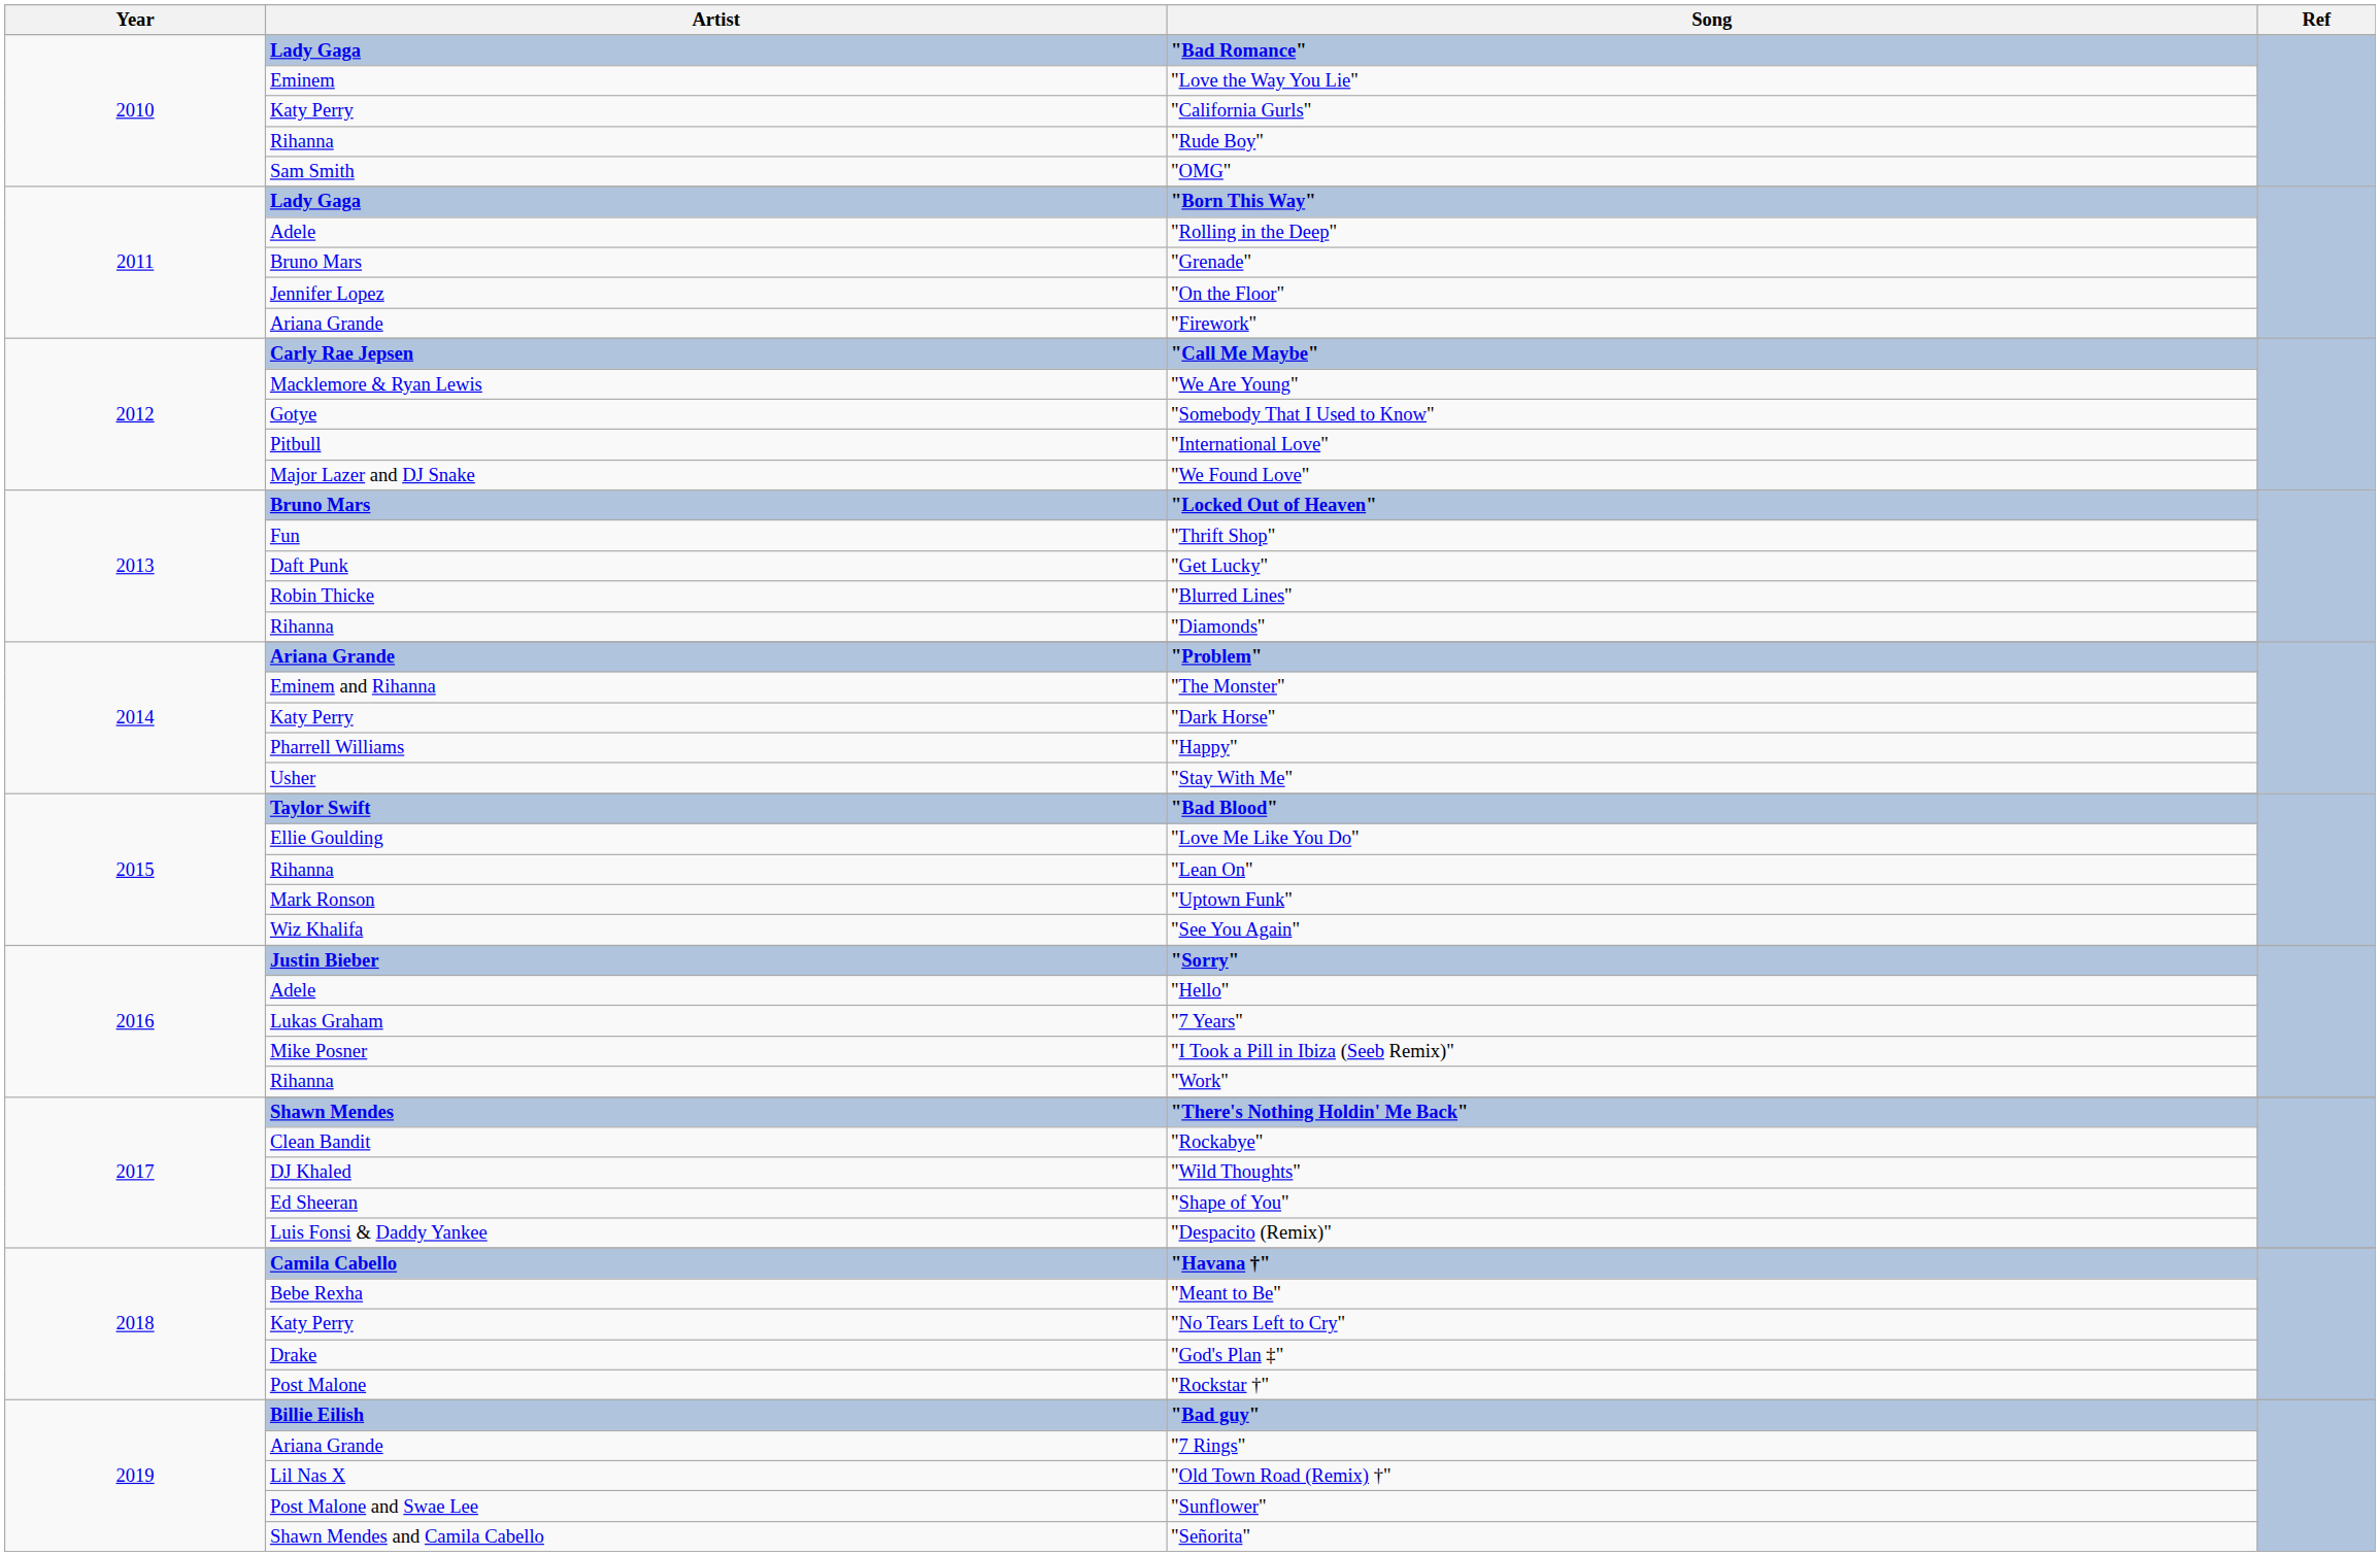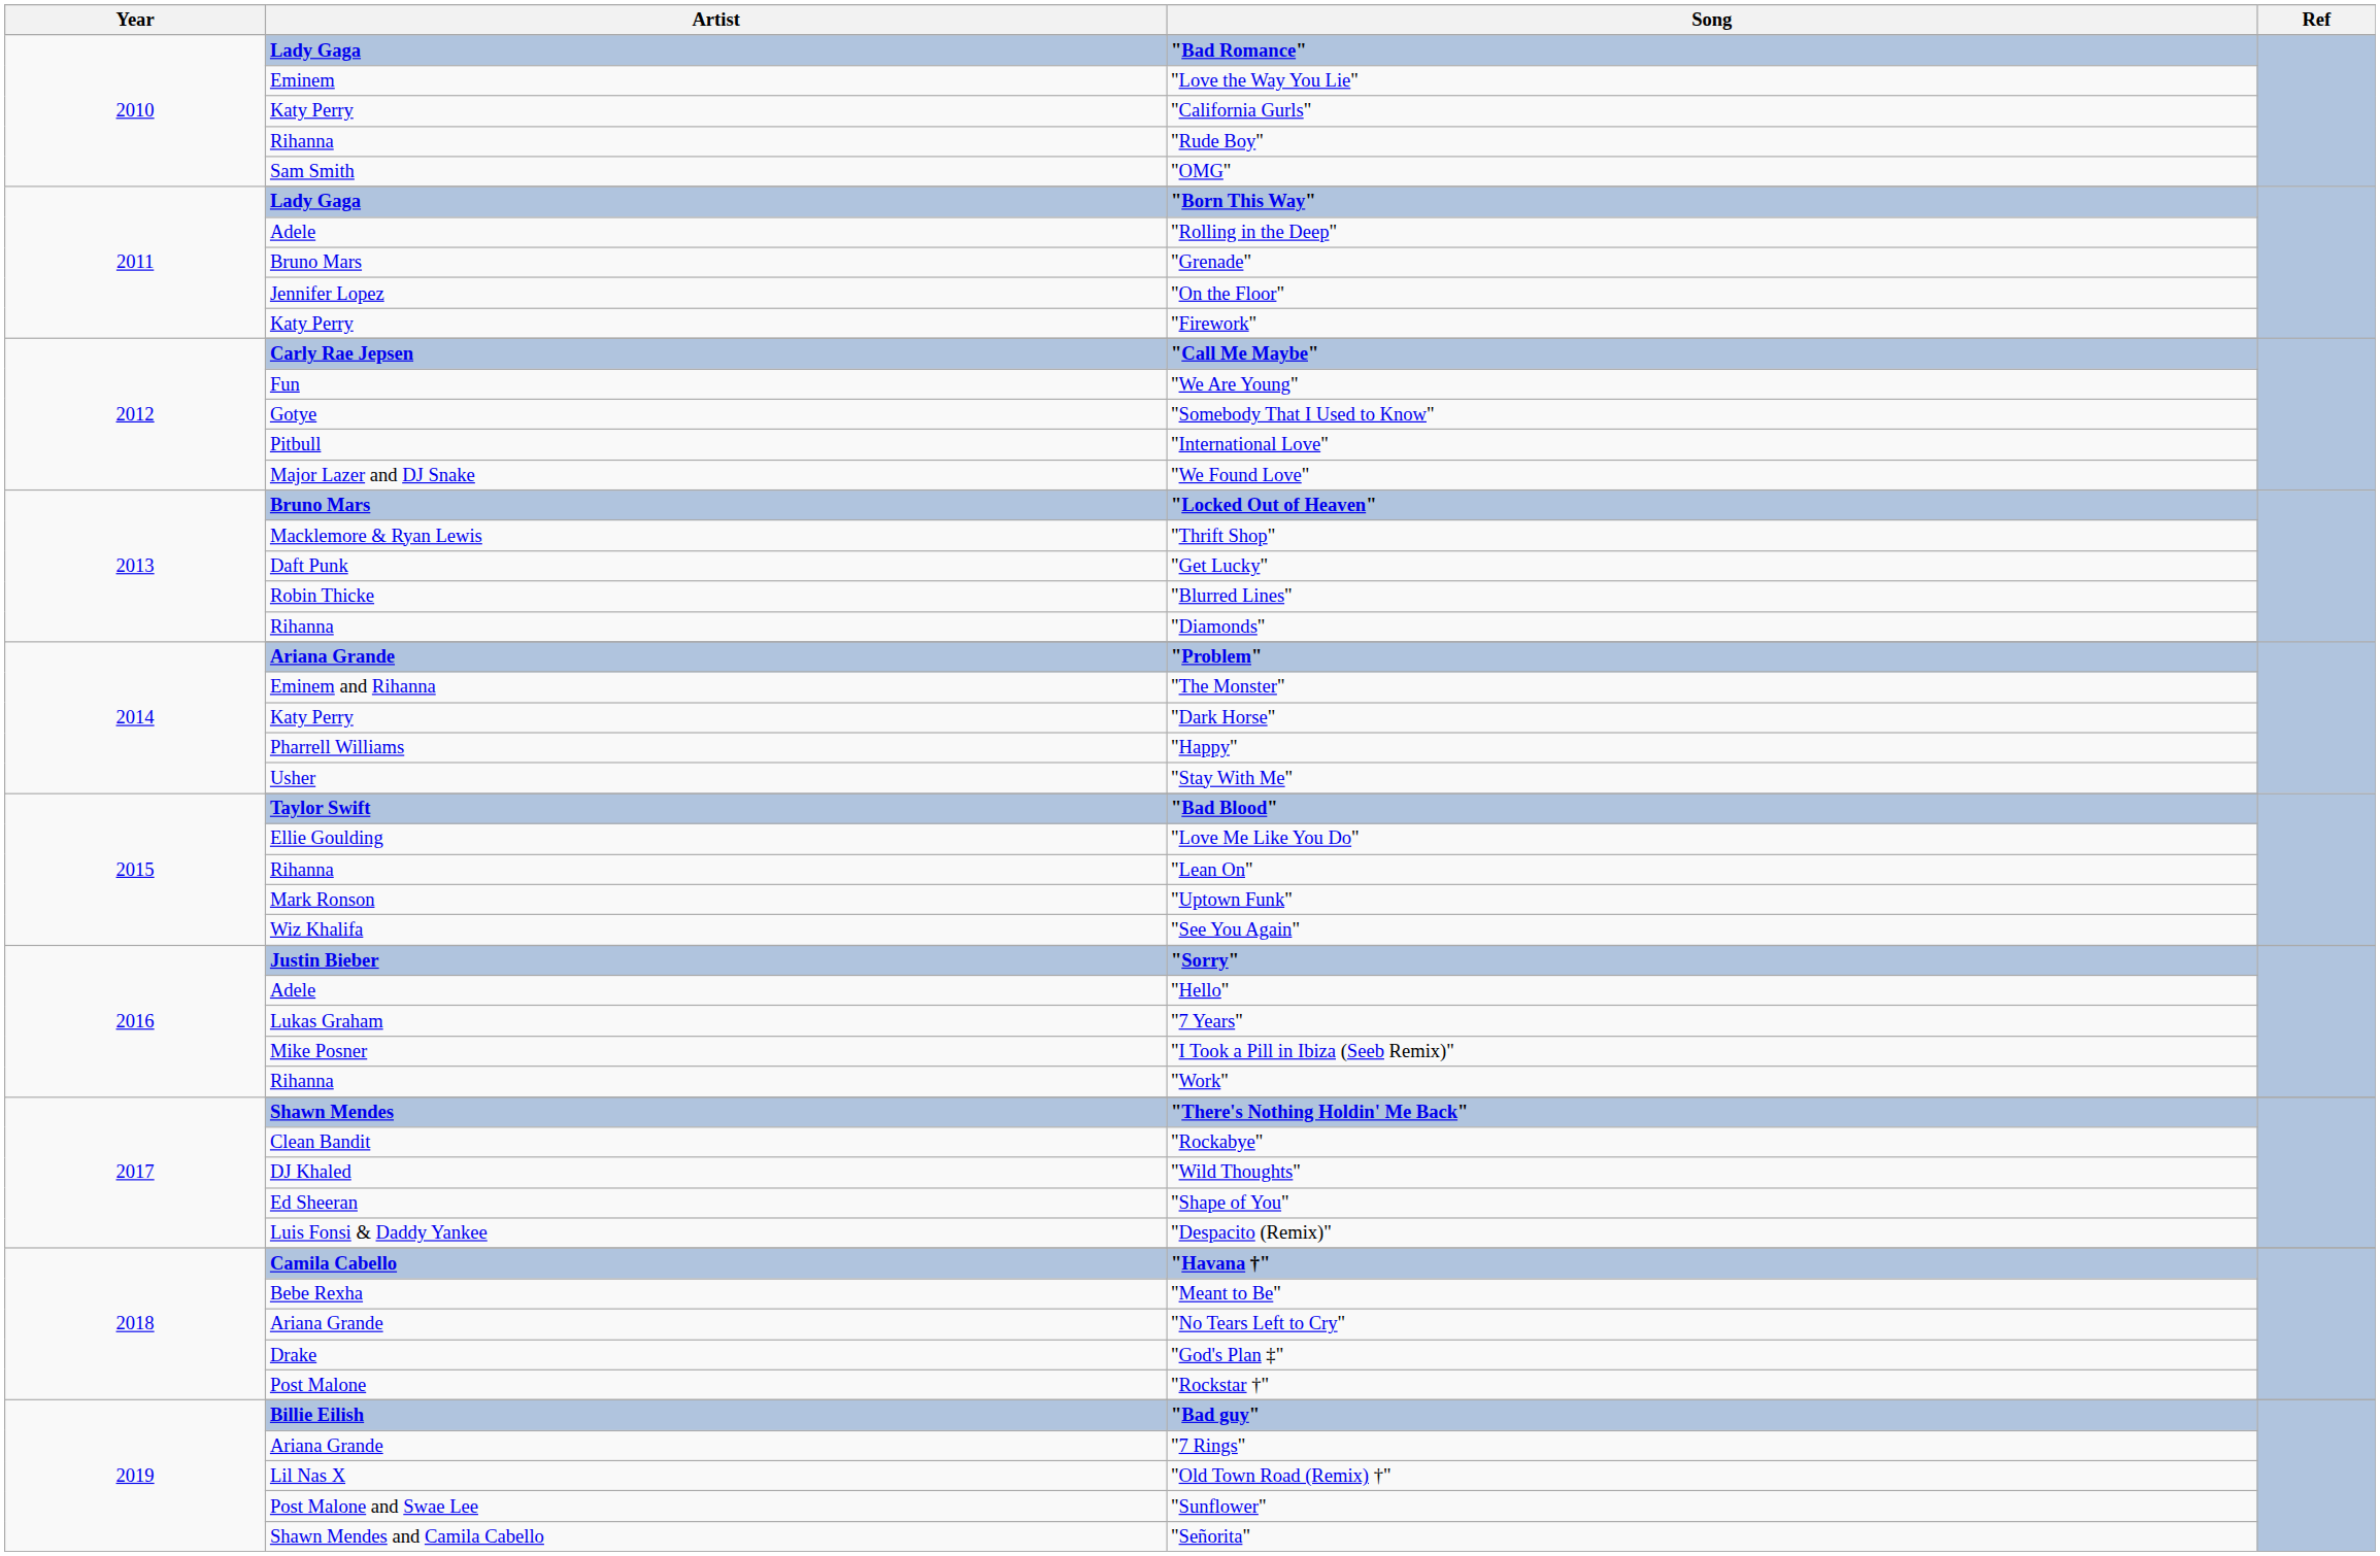 <table class="wikitable" style="width:100%;">
 <tr style="background:#bebebe;">
 <th style="width:11%;">Year</th>
 <th style="width:38%;">Artist</th>
 <th style="width:46%;">Song</th>
 <th style="width:5%;">Ref</th>
 </tr>
 <tr>
 <td rowspan="6" align="center"><a href='#'>2010</a></td>
 </tr>
 <tr style="background:#B0C4DE">
 <td><strong><a href='#'>Lady Gaga</a></strong></td>
 <td><strong>"<a href='#'>Bad Romance</a>"</strong></td>
 <td rowspan="6" align="center"></td>
 </tr>
 <tr>
 <td><a href='#'>Eminem</a> </td>
 <td>"<a href='#'>Love the Way You Lie</a>"</td>
 </tr>
 <tr>
 <td><a href='#'>Katy Perry</a> </td>
 <td>"<a href='#'>California Gurls</a>"</td>
 </tr>
 <tr>
 <td><a href='#'>Rihanna</a></td>
 <td>"<a href='#'>Rude Boy</a>"</td>
 </tr>
 <tr>
 <td><a href='#'>Sam Smith</a></td>
 <td>"<a href='#'>OMG</a>"</td>
 </tr>
 <tr>
 <td rowspan="6" align="center"><a href='#'>2011</a></td>
 </tr>
 <tr style="background:#B0C4DE">
 <td><strong><a href='#'>Lady Gaga</a></strong></td>
 <td><strong>"<a href='#'>Born This Way</a>"</strong></td>
 <td rowspan="6" align="center"></td>
 </tr>
 <tr>
 <td><a href='#'>Adele</a></td>
 <td>"<a href='#'>Rolling in the Deep</a>"</td>
 </tr>
 <tr>
 <td><a href='#'>Bruno Mars</a></td>
 <td>"<a href='#'>Grenade</a>"</td>
 </tr>
 <tr>
 <td><a href='#'>Jennifer Lopez</a> </td>
 <td>"<a href='#'>On the Floor</a>"</td>
 </tr>
 <tr>
-<td><a href='#'>Ariana Grande</a></td>
+<td><a href='#'>Katy Perry</a></td>
 <td>"<a href='#'>Firework</a>"</td>
 </tr>
 <tr>
 <td rowspan="6" align="center"><a href='#'>2012</a></td>
 </tr>
 <tr style="background:#B0C4DE">
 <td><strong><a href='#'>Carly Rae Jepsen</a></strong></td>
 <td><strong>"<a href='#'>Call Me Maybe</a>"</strong></td>
 <td rowspan="6" align="center"></td>
 </tr>
 <tr>
-<td><a href='#'>Macklemore & Ryan Lewis</a> </td>
+<td><a href='#'>Fun</a> </td>
 <td>"<a href='#'>We Are Young</a>"</td>
 </tr>
 <tr>
 <td><a href='#'>Gotye</a> </td>
 <td>"<a href='#'>Somebody That I Used to Know</a>"</td>
 </tr>
 <tr>
 <td><a href='#'>Pitbull</a> </td>
 <td>"<a href='#'>International Love</a>"</td>
 </tr>
 <tr>
 <td><a href='#'>Major Lazer</a>  and <a href='#'>DJ Snake</a> </td>
 <td>"<a href='#'>We Found Love</a>"</td>
 </tr>
 <tr>
 <td rowspan="6" align="center"><a href='#'>2013</a></td>
 </tr>
 <tr style="background:#B0C4DE">
 <td><strong><a href='#'>Bruno Mars</a></strong></td>
 <td><strong>"<a href='#'>Locked Out of Heaven</a>"</strong></td>
 <td rowspan="6" align="center"></td>
 </tr>
 <tr>
-<td><a href='#'>Fun</a> </td>
+<td><a href='#'>Macklemore & Ryan Lewis</a> </td>
 <td>"<a href='#'>Thrift Shop</a>"</td>
 </tr>
 <tr>
 <td><a href='#'>Daft Punk</a> </td>
 <td>"<a href='#'>Get Lucky</a>"</td>
 </tr>
 <tr>
 <td><a href='#'>Robin Thicke</a> </td>
 <td>"<a href='#'>Blurred Lines</a>"</td>
 </tr>
 <tr>
 <td><a href='#'>Rihanna</a></td>
 <td>"<a href='#'>Diamonds</a>"</td>
 </tr>
 <tr>
 <td rowspan="6" align="center"><a href='#'>2014</a></td>
 </tr>
 <tr style="background:#B0C4DE">
 <td><strong><a href='#'>Ariana Grande</a> </strong></td>
 <td><strong>"<a href='#'>Problem</a>"</strong></td>
 <td rowspan="6" align="center"></td>
 </tr>
 <tr>
 <td><a href='#'>Eminem</a> and <a href='#'>Rihanna</a></td>
 <td>"<a href='#'>The Monster</a>"</td>
 </tr>
 <tr>
 <td><a href='#'>Katy Perry</a> </td>
 <td>"<a href='#'>Dark Horse</a>"</td>
 </tr>
 <tr>
 <td><a href='#'>Pharrell Williams</a></td>
 <td>"<a href='#'>Happy</a>"</td>
 </tr>
 <tr>
 <td><a href='#'>Usher</a> </td>
 <td>"<a href='#'>Stay With Me</a>"</td>
 </tr>
 <tr>
 <td rowspan="6" align="center"><a href='#'>2015</a></td>
 </tr>
 <tr style="background:#B0C4DE">
 <td><strong><a href='#'>Taylor Swift</a> </strong></td>
 <td><strong>"<a href='#'>Bad Blood</a>"</strong></td>
 <td rowspan="5" align="center"></td>
 </tr>
 <tr>
 <td><a href='#'>Ellie Goulding</a></td>
 <td>"<a href='#'>Love Me Like You Do</a>"</td>
 </tr>
 <tr>
 <td><a href='#'>Rihanna</a> </td>
 <td>"<a href='#'>Lean On</a>"</td>
 </tr>
 <tr>
 <td><a href='#'>Mark Ronson</a> </td>
 <td>"<a href='#'>Uptown Funk</a>"</td>
 </tr>
 <tr>
 <td><a href='#'>Wiz Khalifa</a> </td>
 <td>"<a href='#'>See You Again</a>"</td>
 </tr>
 <tr>
 <td rowspan="6" align="center"><a href='#'>2016</a></td>
 </tr>
 <tr style="background:#B0C4DE">
 <td><strong><a href='#'>Justin Bieber</a></strong></td>
 <td><strong>"<a href='#'>Sorry</a>"</strong></td>
 <td rowspan="5" align="center"></td>
 </tr>
 <tr>
 <td><a href='#'>Adele</a></td>
 <td>"<a href='#'>Hello</a>"</td>
 </tr>
 <tr>
 <td><a href='#'>Lukas Graham</a></td>
 <td>"<a href='#'>7 Years</a>"</td>
 </tr>
 <tr>
 <td><a href='#'>Mike Posner</a></td>
 <td>"<a href='#'>I Took a Pill in Ibiza</a> (<a href='#'>Seeb</a> Remix)"</td>
 </tr>
 <tr>
 <td><a href='#'>Rihanna</a> </td>
 <td>"<a href='#'>Work</a>"</td>
 </tr>
 <tr>
 <td rowspan="6" align="center"><a href='#'>2017</a></td>
 </tr>
 <tr style="background:#B0C4DE">
 <td><strong><a href='#'>Shawn Mendes</a></strong></td>
 <td><strong>"<a href='#'>There's Nothing Holdin' Me Back</a>"</strong></td>
 <td rowspan="5" align="center"></td>
 </tr>
 <tr>
 <td><a href='#'>Clean Bandit</a> </td>
 <td>"<a href='#'>Rockabye</a>"</td>
 </tr>
 <tr>
 <td><a href='#'>DJ Khaled</a> </td>
 <td>"<a href='#'>Wild Thoughts</a>"</td>
 </tr>
 <tr>
 <td><a href='#'>Ed Sheeran</a></td>
 <td>"<a href='#'>Shape of You</a>"</td>
 </tr>
 <tr>
 <td><a href='#'>Luis Fonsi</a> & <a href='#'>Daddy Yankee</a> </td>
 <td>"<a href='#'>Despacito</a> (Remix)"</td>
 </tr>
 <tr>
 <td rowspan="6" align="center"><a href='#'>2018</a></td>
 </tr>
 <tr style="background:#B0C4DE">
 <td><strong><a href='#'>Camila Cabello</a>  </strong></td>
 <td><strong>"<a href='#'>Havana</a> †"</strong></td>
 <td rowspan="5" align="center"></td>
 </tr>
 <tr>
 <td><a href='#'>Bebe Rexha</a> </td>
 <td>"<a href='#'>Meant to Be</a>"</td>
 </tr>
 <tr>
-<td><a href='#'>Katy Perry</a></td>
+<td><a href='#'>Ariana Grande</a></td>
 <td>"<a href='#'>No Tears Left to Cry</a>"</td>
 </tr>
 <tr>
 <td><a href='#'>Drake</a></td>
 <td>"<a href='#'>God's Plan</a> ‡"</td>
 </tr>
 <tr>
 <td><a href='#'>Post Malone</a> </td>
 <td>"<a href='#'>Rockstar</a> †"</td>
 </tr>
 <tr>
 <td rowspan="6" align="center"><a href='#'>2019</a></td>
 </tr>
 <tr style="background:#B0C4DE">
 <td><strong><a href='#'>Billie Eilish</a></strong></td>
 <td><strong>"<a href='#'>Bad guy</a>"</strong></td>
 <td rowspan="5" align="center"></td>
 </tr>
 <tr>
 <td><a href='#'>Ariana Grande</a></td>
 <td>"<a href='#'>7 Rings</a>"</td>
 </tr>
 <tr>
 <td><a href='#'>Lil Nas X</a> </td>
 <td>"<a href='#'>Old Town Road (Remix)</a> †"</td>
 </tr>
 <tr>
 <td><a href='#'>Post Malone</a> and <a href='#'>Swae Lee</a></td>
 <td>"<a href='#'>Sunflower</a>"</td>
 </tr>
 <tr>
 <td><a href='#'>Shawn Mendes</a> and <a href='#'>Camila Cabello</a></td>
 <td>"<a href='#'>Señorita</a>"</td>
 </tr>
 </table>
